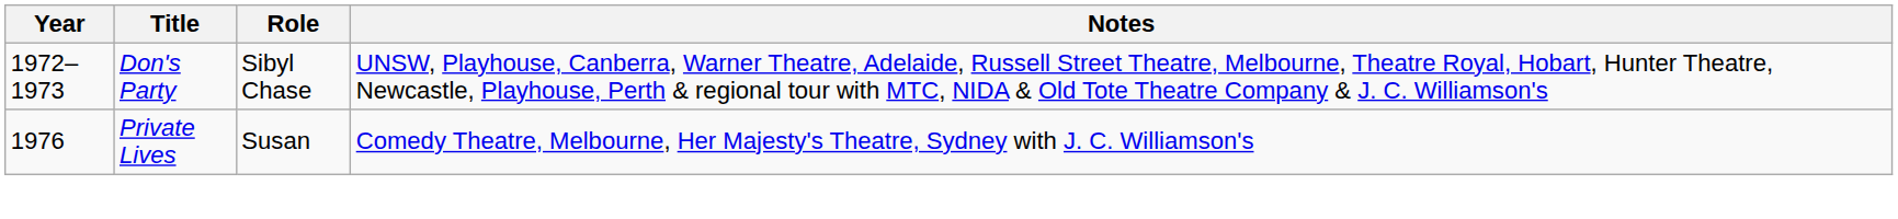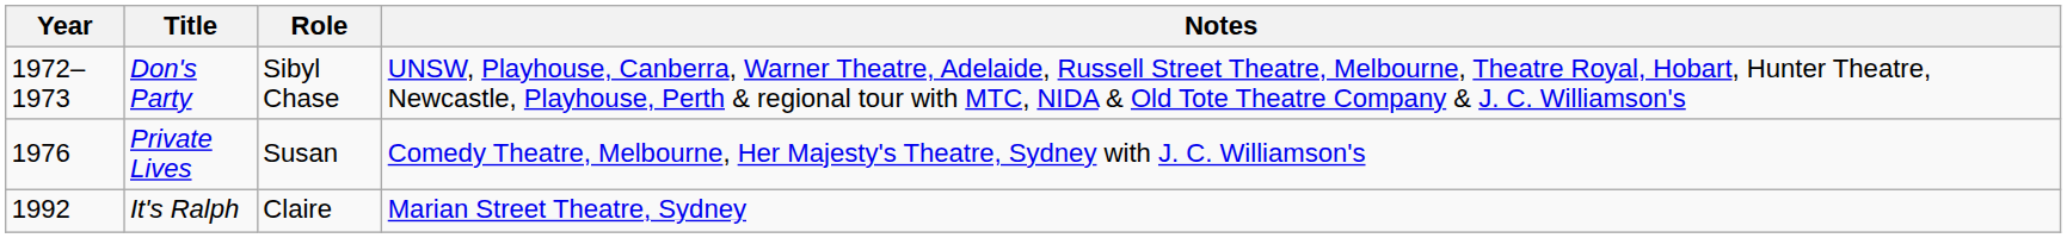 <table class="wikitable">
 <tr>
 <th>Year</th>
 <th>Title</th>
 <th>Role</th>
 <th>Notes</th>
 </tr>
 <tr>
 <td>1972–1973</td>
 <td><em><a href='#'>Don's Party</a></em></td>
 <td>Sibyl Chase</td>
 <td><a href='#'>UNSW</a>, <a href='#'>Playhouse, Canberra</a>, <a href='#'>Warner Theatre, Adelaide</a>, <a href='#'>Russell Street Theatre, Melbourne</a>, <a href='#'>Theatre Royal, Hobart</a>, Hunter Theatre, Newcastle, <a href='#'>Playhouse, Perth</a> & regional tour with <a href='#'>MTC</a>, <a href='#'>NIDA</a> & <a href='#'>Old Tote Theatre Company</a> & <a href='#'>J. C. Williamson's</a></td>
 </tr>
 <tr>
 <td>1976</td>
 <td><em><a href='#'>Private Lives</a></em></td>
 <td>Susan</td>
 <td><a href='#'>Comedy Theatre, Melbourne</a>, <a href='#'>Her Majesty's Theatre, Sydney</a> with <a href='#'>J. C. Williamson's</a></td>
 </tr>
+<tr>
+<td>1992</td>
+<td><em>It's Ralph</em></td>
+<td>Claire</td>
+<td><a href='#'>Marian Street Theatre, Sydney</a></td>
+</tr>
 </table>
